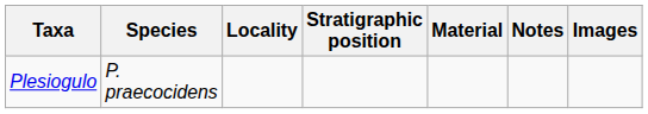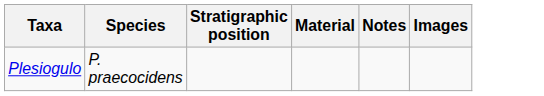 <table class="wikitable sortable" align="center" width="75%">
 <tr>
 <th>Taxa</th>
 <th>Species</th>
-<th>Locality</th>
 <th>Stratigraphic position</th>
 <th>Material</th>
 <th>Notes</th>
 <th>Images</th>
 </tr>
 <tr>
 <td><em><a href='#'>Plesiogulo</a></em></td>
 <td><em>P. praecocidens</em></td>
 <td></td>
 <td></td>
 <td></td>
 <td></td>
-<td></td>
 </tr>
 </table>
